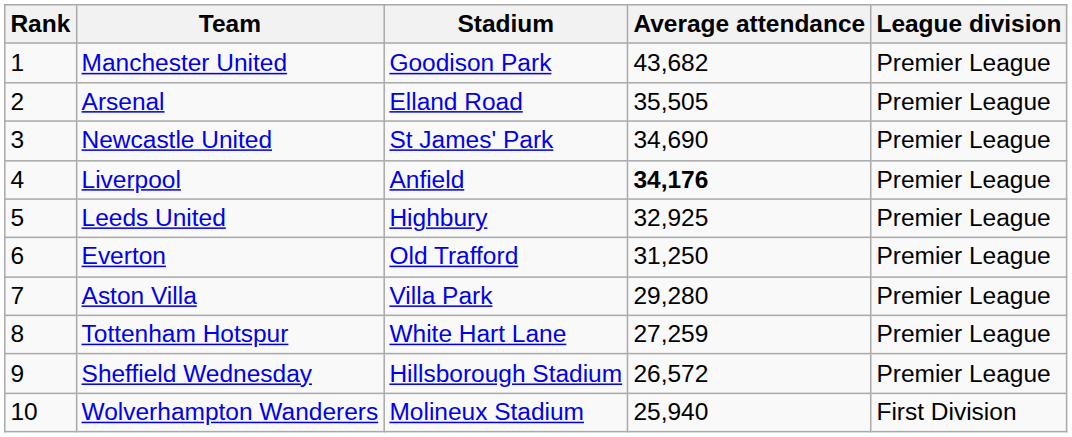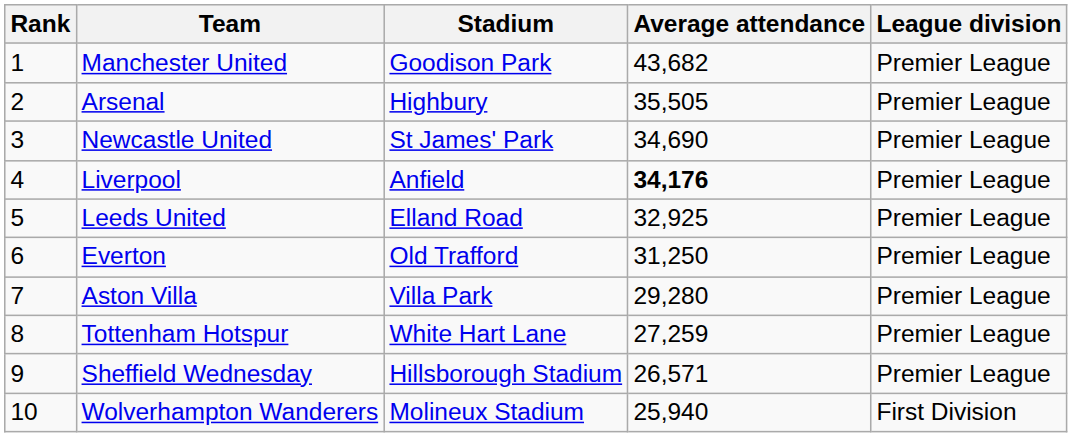 <table class="wikitable">
 <tr>
 <th>Rank</th>
 <th>Team</th>
 <th>Stadium</th>
 <th>Average attendance</th>
 <th>League division</th>
 </tr>
 <tr>
 <td>1</td>
 <td><a href='#'>Manchester United</a></td>
 <td><a href='#'>Goodison Park</a></td>
 <td>43,682</td>
 <td>Premier League</td>
 </tr>
 <tr>
 <td>2</td>
 <td><a href='#'>Arsenal</a></td>
-<td><a href='#'>Elland Road</a></td>
+<td><a href='#'>Highbury</a></td>
 <td>35,505</td>
 <td>Premier League</td>
 </tr>
 <tr>
 <td>3</td>
 <td><a href='#'>Newcastle United</a></td>
 <td><a href='#'>St James' Park</a></td>
 <td>34,690</td>
 <td>Premier League</td>
 </tr>
 <tr>
 <td>4</td>
 <td><a href='#'>Liverpool</a></td>
 <td><a href='#'>Anfield</a></td>
 <td><strong>34,176</strong></td>
 <td>Premier League</td>
 </tr>
 <tr>
 <td>5</td>
 <td><a href='#'>Leeds United</a></td>
-<td><a href='#'>Highbury</a></td>
+<td><a href='#'>Elland Road</a></td>
 <td>32,925</td>
 <td>Premier League</td>
 </tr>
 <tr>
 <td>6</td>
 <td><a href='#'>Everton</a></td>
 <td><a href='#'>Old Trafford</a></td>
 <td>31,250</td>
 <td>Premier League</td>
 </tr>
 <tr>
 <td>7</td>
 <td><a href='#'>Aston Villa</a></td>
 <td><a href='#'>Villa Park</a></td>
 <td>29,280</td>
 <td>Premier League</td>
 </tr>
 <tr>
 <td>8</td>
 <td><a href='#'>Tottenham Hotspur</a></td>
 <td><a href='#'>White Hart Lane</a></td>
 <td>27,259</td>
 <td>Premier League</td>
 </tr>
 <tr>
 <td>9</td>
 <td><a href='#'>Sheffield Wednesday</a></td>
 <td><a href='#'>Hillsborough Stadium</a></td>
-<td>26,572</td>
+<td>26,571</td>
 <td>Premier League</td>
 </tr>
 <tr>
 <td>10</td>
 <td><a href='#'>Wolverhampton Wanderers</a></td>
 <td><a href='#'>Molineux Stadium</a></td>
 <td>25,940</td>
 <td>First Division</td>
 </tr>
 </table>
